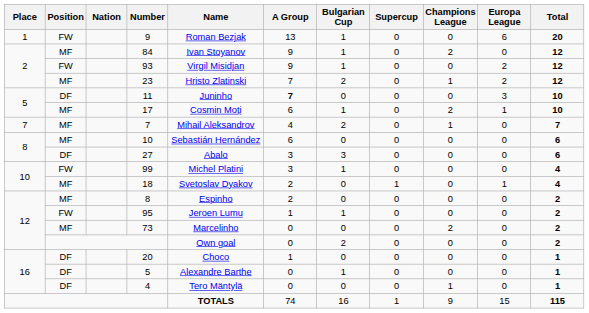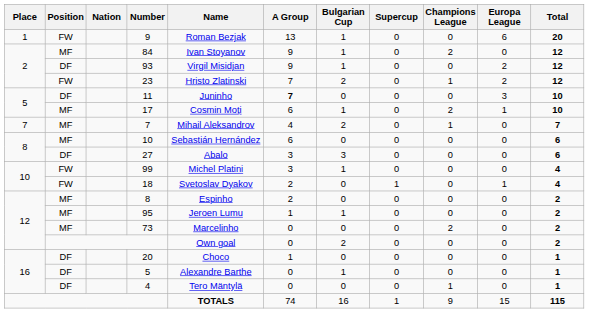 <table class="wikitable" style="font-size: 95%; text-align: center;">
 <tr>
 <th width=60>Place</th>
 <th width=60>Position</th>
 <th width=60>Nation</th>
 <th width=60>Number</th>
 <th width=150>Name</th>
 <th width=80>A Group</th>
 <th width=80>Bulgarian Cup</th>
 <th width=80>Supercup</th>
 <th width=80>Champions League</th>
 <th width=80>Europa League</th>
 <th width=80><strong>Total</strong></th>
 </tr>
 <tr>
 <td>1</td>
 <td>FW</td>
 <td></td>
 <td>9</td>
 <td><a href='#'>Roman Bezjak</a></td>
 <td>13</td>
 <td>1</td>
 <td>0</td>
 <td>0</td>
 <td>6</td>
 <td><strong>20</strong></td>
 </tr>
 <tr>
 <td rowspan="3">2</td>
 <td>MF</td>
 <td></td>
 <td>84</td>
 <td><a href='#'>Ivan Stoyanov</a></td>
 <td>9</td>
 <td>1</td>
 <td>0</td>
 <td>2</td>
 <td>0</td>
 <td><strong>12</strong></td>
 </tr>
 <tr>
-<td>FW</td>
+<td>DF</td>
 <td></td>
 <td>93</td>
 <td><a href='#'>Virgil Misidjan</a></td>
 <td>9</td>
 <td>1</td>
 <td>0</td>
 <td>0</td>
 <td>2</td>
 <td><strong>12</strong></td>
 </tr>
 <tr>
-<td>MF</td>
+<td>FW</td>
 <td></td>
 <td>23</td>
 <td><a href='#'>Hristo Zlatinski</a></td>
 <td>7</td>
 <td>2</td>
 <td>0</td>
 <td>1</td>
 <td>2</td>
 <td><strong>12</strong></td>
 </tr>
 <tr>
 <td rowspan="2">5</td>
 <td>DF</td>
 <td></td>
 <td>11</td>
 <td><a href='#'>Juninho</a></td>
 <td><strong>7</strong></td>
 <td>0</td>
 <td>0</td>
 <td>0</td>
 <td>3</td>
 <td><strong>10</strong></td>
 </tr>
 <tr>
 <td>MF</td>
 <td></td>
 <td>17</td>
 <td><a href='#'>Cosmin Moți</a></td>
 <td>6</td>
 <td>1</td>
 <td>0</td>
 <td>2</td>
 <td>1</td>
 <td><strong>10</strong></td>
 </tr>
 <tr>
 <td>7</td>
 <td>MF</td>
 <td></td>
 <td>7</td>
 <td><a href='#'>Mihail Aleksandrov</a></td>
 <td>4</td>
 <td>2</td>
 <td>0</td>
 <td>1</td>
 <td>0</td>
 <td><strong>7</strong></td>
 </tr>
 <tr>
 <td rowspan="2">8</td>
 <td>MF</td>
 <td></td>
 <td>10</td>
 <td><a href='#'>Sebastián Hernández</a></td>
 <td>6</td>
 <td>0</td>
 <td>0</td>
 <td>0</td>
 <td>0</td>
 <td><strong>6</strong></td>
 </tr>
 <tr>
 <td>DF</td>
 <td></td>
 <td>27</td>
 <td><a href='#'>Abalo</a></td>
 <td>3</td>
 <td>3</td>
 <td>0</td>
 <td>0</td>
 <td>0</td>
 <td><strong>6</strong></td>
 </tr>
 <tr>
 <td rowspan="2">10</td>
 <td>FW</td>
 <td></td>
 <td>99</td>
 <td><a href='#'>Michel Platini</a></td>
 <td>3</td>
 <td>1</td>
 <td>0</td>
 <td>0</td>
 <td>0</td>
 <td><strong>4</strong></td>
 </tr>
 <tr>
-<td>MF</td>
+<td>FW</td>
 <td></td>
 <td>18</td>
 <td><a href='#'>Svetoslav Dyakov</a></td>
 <td>2</td>
 <td>0</td>
 <td>1</td>
 <td>0</td>
 <td>1</td>
 <td><strong>4</strong></td>
 </tr>
 <tr>
 <td rowspan="4">12</td>
 <td>MF</td>
 <td></td>
 <td>8</td>
 <td><a href='#'>Espinho</a></td>
 <td>2</td>
 <td>0</td>
 <td>0</td>
 <td>0</td>
 <td>0</td>
 <td><strong>2</strong></td>
 </tr>
 <tr>
-<td>FW</td>
+<td>MF</td>
 <td></td>
 <td>95</td>
 <td><a href='#'>Jeroen Lumu</a></td>
 <td>1</td>
 <td>1</td>
 <td>0</td>
 <td>0</td>
 <td>0</td>
 <td><strong>2</strong></td>
 </tr>
 <tr>
 <td>MF</td>
 <td></td>
 <td>73</td>
 <td><a href='#'>Marcelinho</a></td>
 <td>0</td>
 <td>0</td>
 <td>0</td>
 <td>2</td>
 <td>0</td>
 <td><strong>2</strong></td>
 </tr>
 <tr>
 <td colspan="3"></td>
 <td><a href='#'>Own goal</a></td>
 <td>0</td>
 <td>2</td>
 <td>0</td>
 <td>0</td>
 <td>0</td>
 <td><strong>2</strong></td>
 </tr>
 <tr>
 <td rowspan="3">16</td>
 <td>DF</td>
 <td></td>
 <td>20</td>
 <td><a href='#'>Choco</a></td>
 <td>1</td>
 <td>0</td>
 <td>0</td>
 <td>0</td>
 <td>0</td>
 <td><strong>1</strong></td>
 </tr>
 <tr>
 <td>DF</td>
 <td></td>
 <td>5</td>
 <td><a href='#'>Alexandre Barthe</a></td>
 <td>0</td>
 <td>1</td>
 <td>0</td>
 <td>0</td>
 <td>0</td>
 <td><strong>1</strong></td>
 </tr>
 <tr>
 <td>DF</td>
 <td></td>
 <td>4</td>
 <td><a href='#'>Tero Mäntylä</a></td>
 <td>0</td>
 <td>0</td>
 <td>0</td>
 <td>1</td>
 <td>0</td>
 <td><strong>1</strong></td>
 </tr>
 <tr>
 <td colspan="4"></td>
 <td><strong>TOTALS</strong></td>
 <td>74</td>
 <td>16</td>
 <td>1</td>
 <td>9</td>
 <td>15</td>
 <td><strong>115</strong></td>
 </tr>
 </table>
